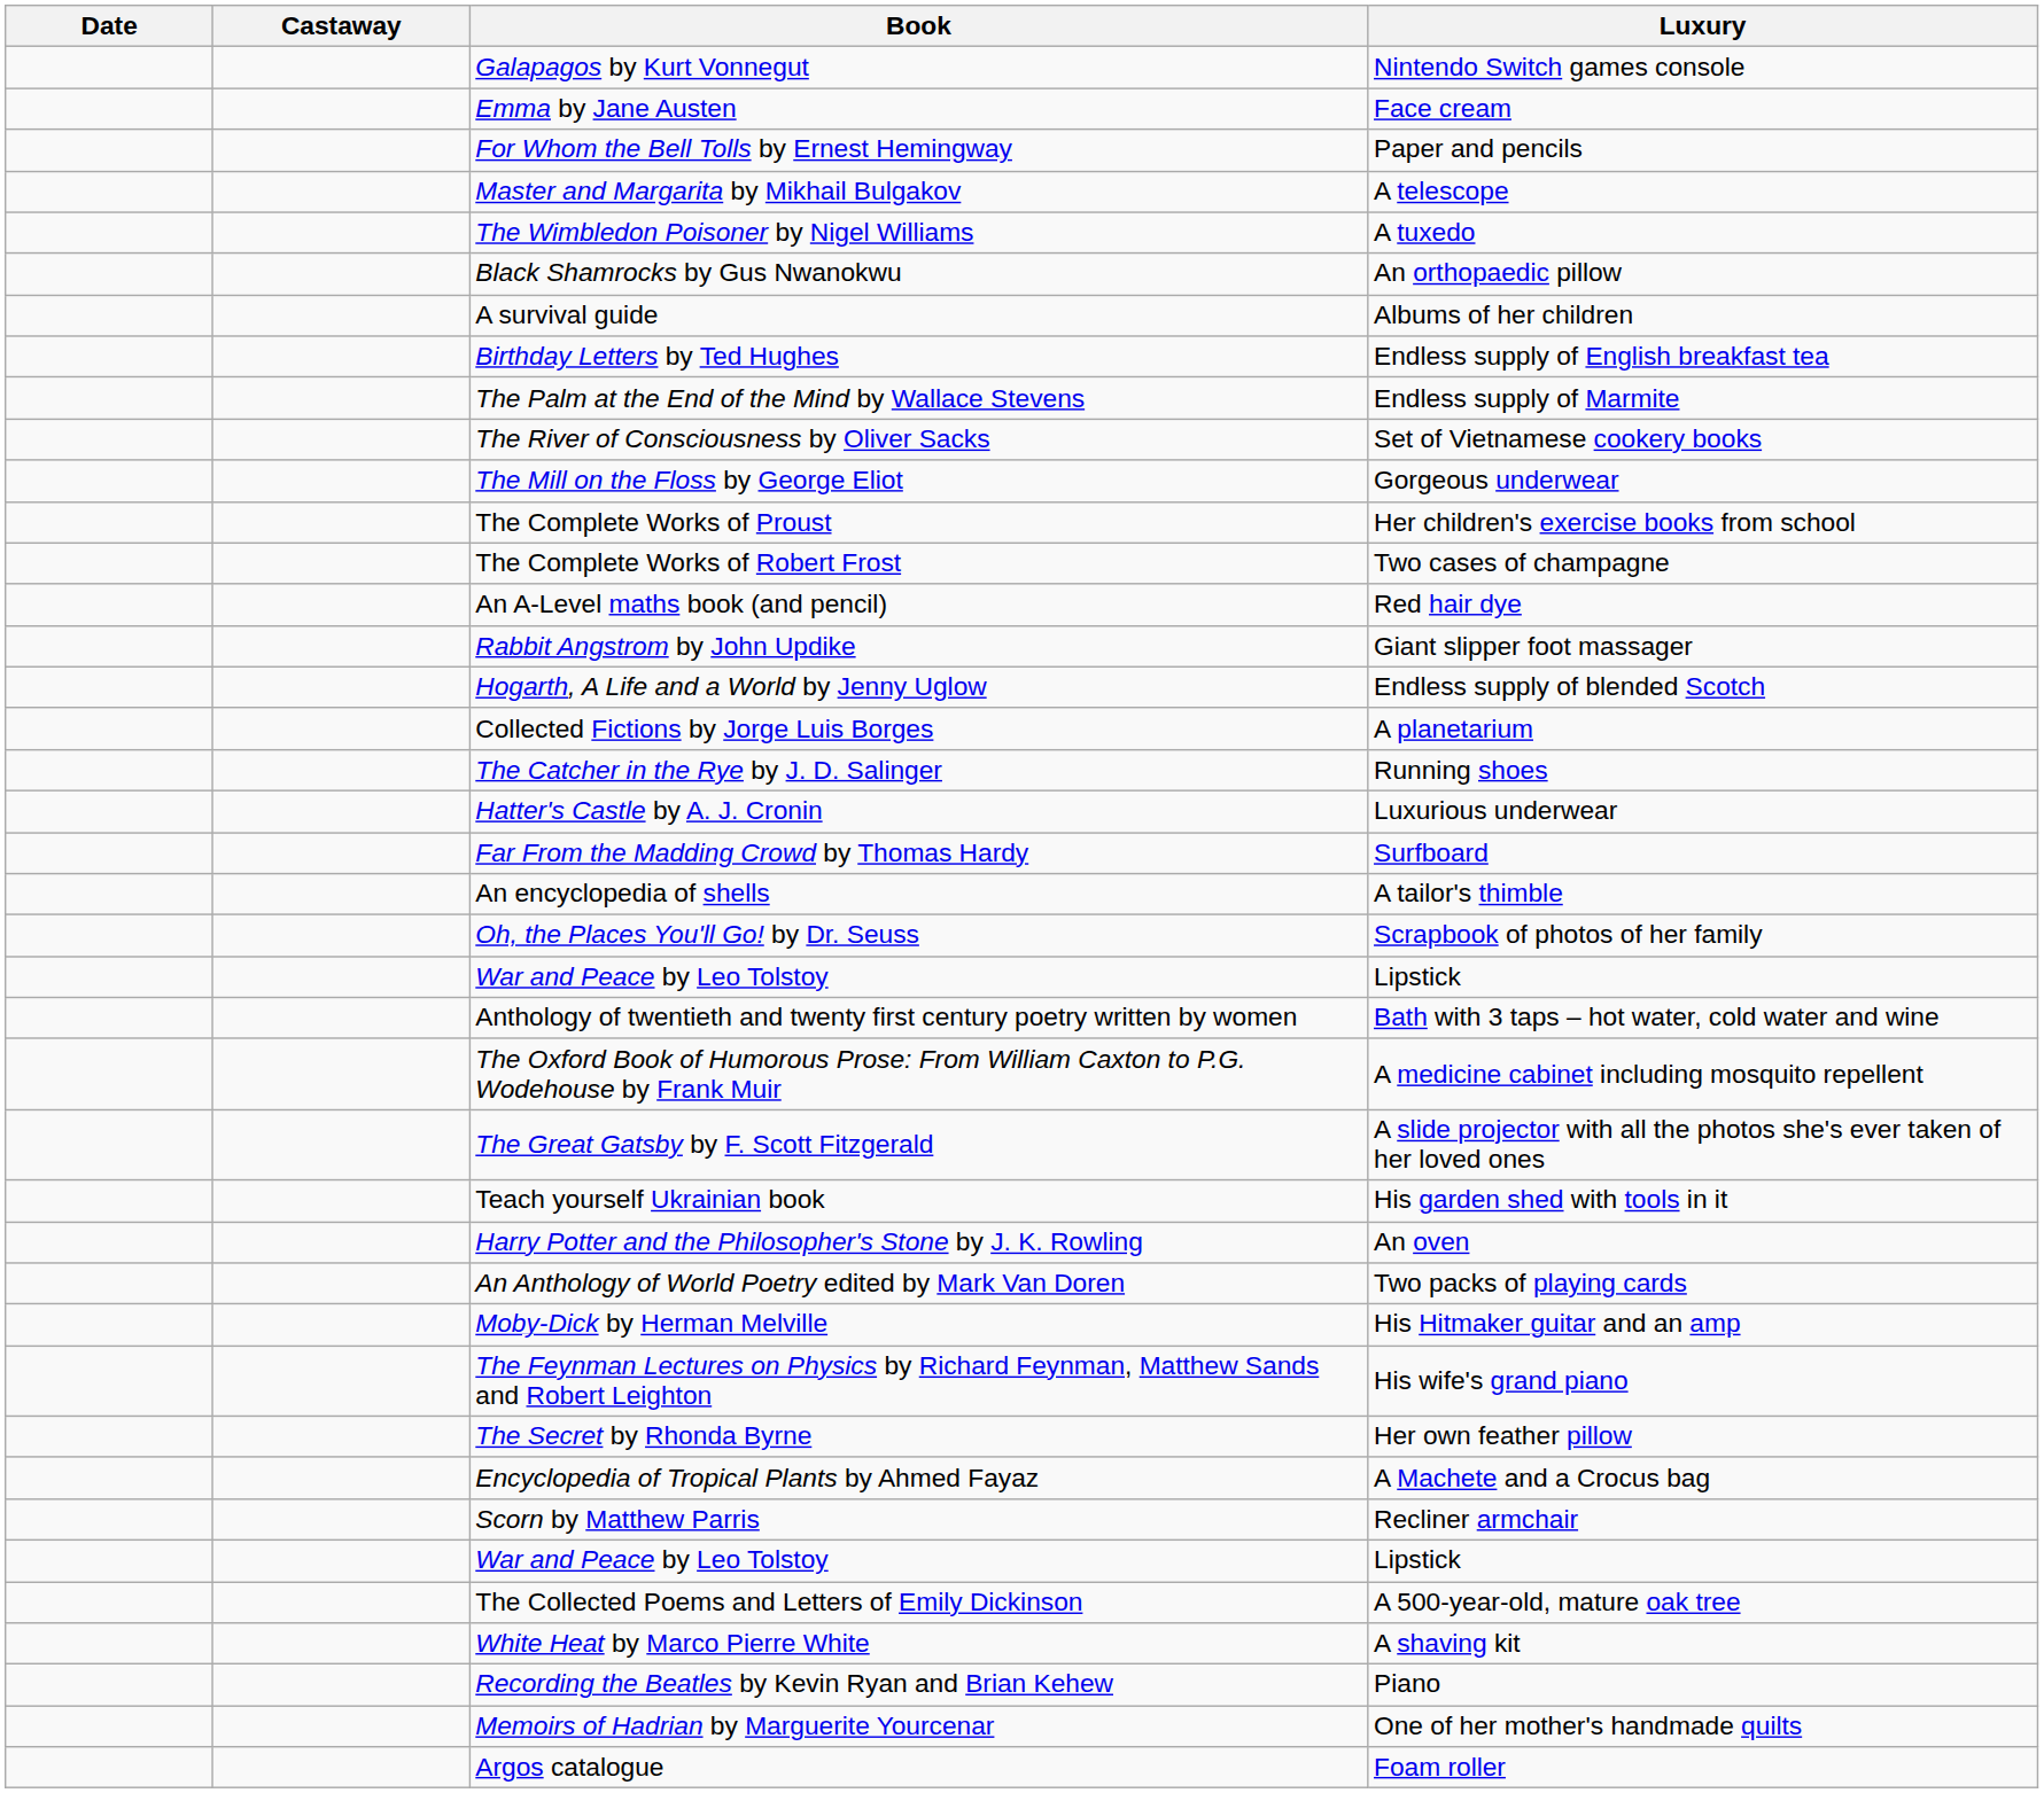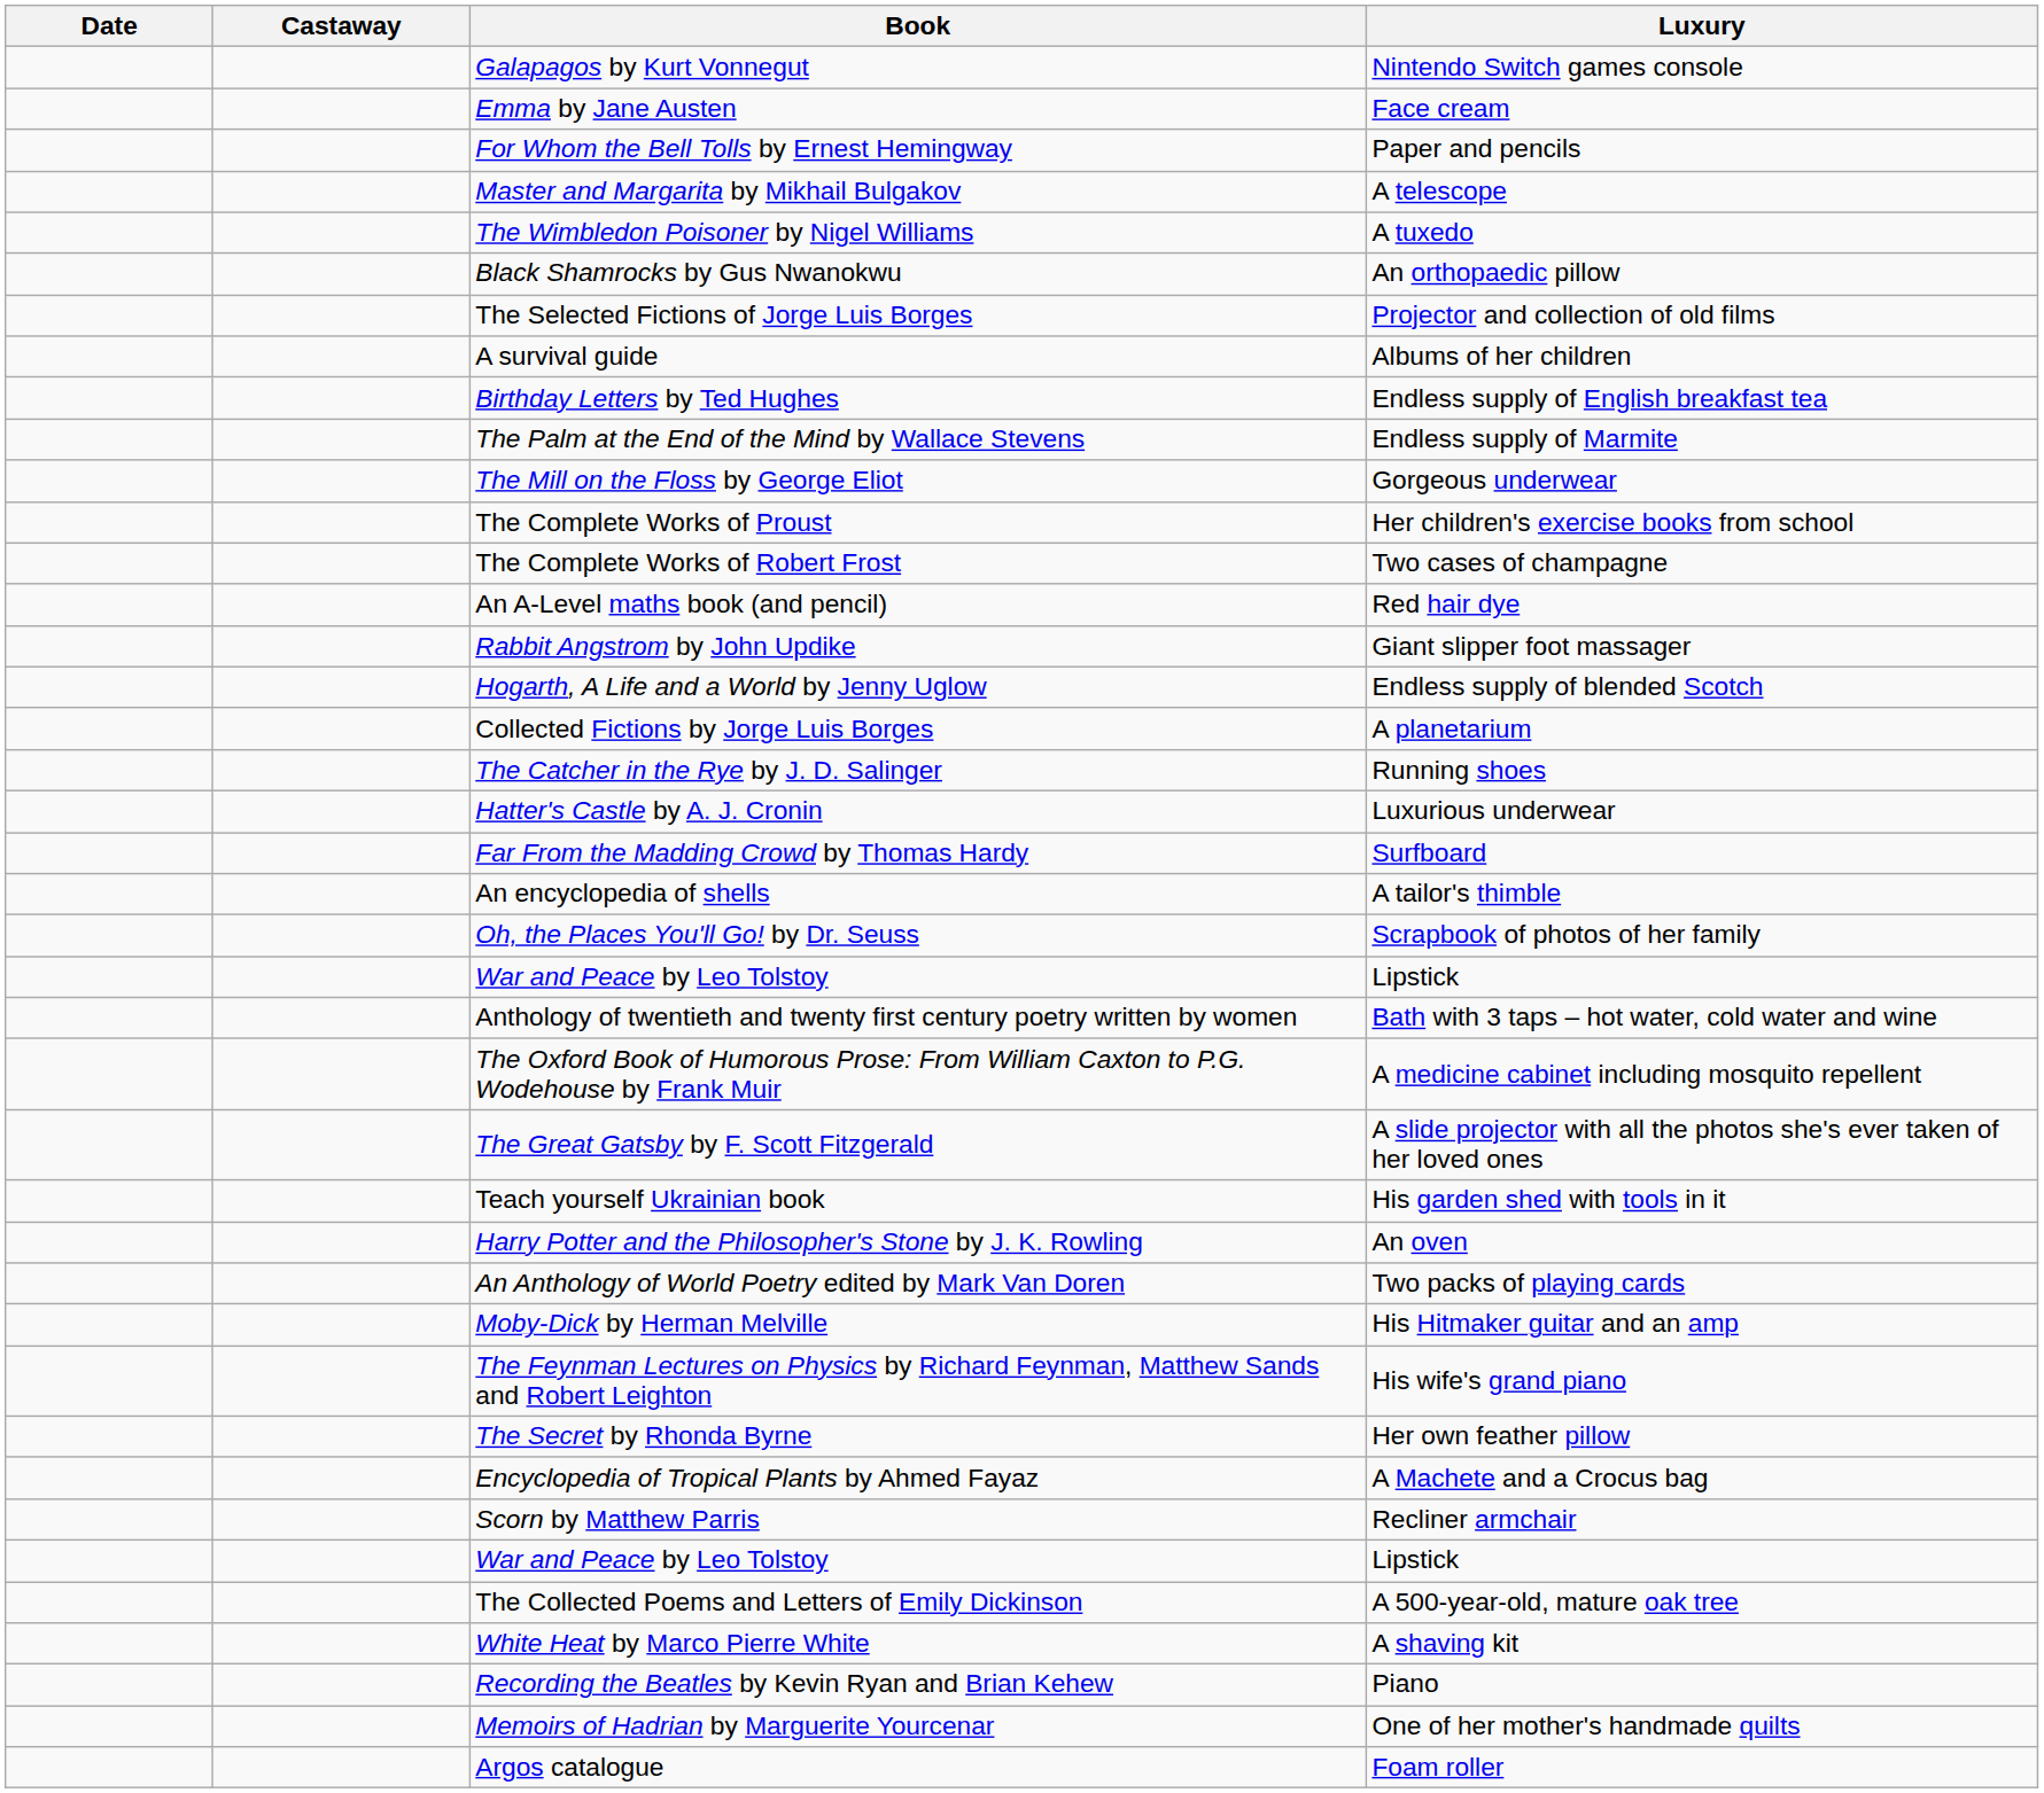 <table class="wikitable sortable">
 <tr>
 <th style="width:120px;">Date</th>
 <th style="width:150px;">Castaway</th>
 <th>Book</th>
 <th>Luxury</th>
 </tr>
 <tr>
 <td></td>
 <td></td>
 <td><em><a href='#'>Galapagos</a></em> by <a href='#'>Kurt Vonnegut</a></td>
 <td><a href='#'>Nintendo Switch</a> games console</td>
 </tr>
 <tr>
 <td></td>
 <td></td>
 <td><em><a href='#'>Emma</a></em> by <a href='#'>Jane Austen</a></td>
 <td><a href='#'>Face cream</a></td>
 </tr>
 <tr>
 <td></td>
 <td></td>
 <td><em><a href='#'>For Whom the Bell Tolls</a></em> by <a href='#'>Ernest Hemingway</a></td>
 <td>Paper and pencils</td>
 </tr>
 <tr>
 <td></td>
 <td></td>
 <td><em><a href='#'>Master and Margarita</a></em> by <a href='#'>Mikhail Bulgakov</a></td>
 <td>A <a href='#'>telescope</a></td>
 </tr>
 <tr>
 <td></td>
 <td></td>
 <td><em><a href='#'>The Wimbledon Poisoner</a></em> by <a href='#'>Nigel Williams</a></td>
 <td>A <a href='#'>tuxedo</a></td>
 </tr>
 <tr>
 <td></td>
 <td></td>
 <td><em>Black Shamrocks</em> by Gus Nwanokwu</td>
 <td>An <a href='#'>orthopaedic</a> pillow</td>
 </tr>
 <tr>
 <td></td>
 <td></td>
+<td>The Selected Fictions of <a href='#'>Jorge Luis Borges</a></td>
+<td><a href='#'>Projector</a> and collection of old films</td>
+</tr>
+<tr>
+<td></td>
+<td></td>
 <td>A survival guide</td>
 <td>Albums of her children</td>
 </tr>
 <tr>
 <td></td>
 <td></td>
 <td><em><a href='#'>Birthday Letters</a></em> by <a href='#'>Ted Hughes</a></td>
 <td>Endless supply of <a href='#'>English breakfast tea</a></td>
 </tr>
 <tr>
 <td></td>
 <td></td>
 <td><em>The Palm at the End of the Mind</em> by <a href='#'>Wallace Stevens</a></td>
 <td>Endless supply of <a href='#'>Marmite</a></td>
-</tr>
-<tr>
-<td></td>
-<td></td>
-<td><em>The River of Consciousness</em> by <a href='#'>Oliver Sacks</a></td>
-<td>Set of Vietnamese <a href='#'>cookery books</a></td>
 </tr>
 <tr>
 <td></td>
 <td></td>
 <td><em><a href='#'>The Mill on the Floss</a></em> by <a href='#'>George Eliot</a></td>
 <td>Gorgeous <a href='#'>underwear</a></td>
 </tr>
 <tr>
 <td></td>
 <td></td>
 <td>The Complete Works of <a href='#'>Proust</a></td>
 <td>Her children's <a href='#'>exercise books</a> from school</td>
 </tr>
 <tr>
 <td></td>
 <td></td>
 <td>The Complete Works of <a href='#'>Robert Frost</a></td>
 <td>Two cases of champagne</td>
 </tr>
 <tr>
 <td></td>
 <td></td>
 <td>An A-Level <a href='#'>maths</a> book (and pencil)</td>
 <td>Red <a href='#'>hair dye</a></td>
 </tr>
 <tr>
 <td></td>
 <td></td>
 <td><em><a href='#'>Rabbit Angstrom</a></em> by <a href='#'>John Updike</a></td>
 <td>Giant slipper foot massager</td>
 </tr>
 <tr>
 <td></td>
 <td></td>
 <td><em><a href='#'>Hogarth</a>, A Life and a World</em> by <a href='#'>Jenny Uglow</a></td>
 <td>Endless supply of blended <a href='#'>Scotch</a></td>
 </tr>
 <tr>
 <td></td>
 <td></td>
 <td>Collected <a href='#'>Fictions</a> by <a href='#'>Jorge Luis Borges</a></td>
 <td>A <a href='#'>planetarium</a></td>
 </tr>
 <tr>
 <td></td>
 <td></td>
 <td><em><a href='#'>The Catcher in the Rye</a></em> by <a href='#'>J. D. Salinger</a></td>
 <td>Running <a href='#'>shoes</a></td>
 </tr>
 <tr>
 <td></td>
 <td></td>
 <td><em><a href='#'>Hatter's Castle</a></em> by <a href='#'>A. J. Cronin</a></td>
 <td>Luxurious underwear</td>
 </tr>
 <tr>
 <td></td>
 <td></td>
 <td><em><a href='#'>Far From the Madding Crowd</a></em> by <a href='#'>Thomas Hardy</a></td>
 <td><a href='#'>Surfboard</a></td>
 </tr>
 <tr>
 <td></td>
 <td></td>
 <td>An encyclopedia of <a href='#'>shells</a></td>
 <td>A tailor's <a href='#'>thimble</a></td>
 </tr>
 <tr>
 <td></td>
 <td></td>
 <td><em><a href='#'>Oh, the Places You'll Go!</a></em> by <a href='#'>Dr. Seuss</a></td>
 <td><a href='#'>Scrapbook</a> of photos of her family</td>
 </tr>
 <tr>
 <td></td>
 <td></td>
 <td><em><a href='#'>War and Peace</a></em> by <a href='#'>Leo Tolstoy</a></td>
 <td>Lipstick</td>
 </tr>
 <tr>
 <td></td>
 <td></td>
 <td>Anthology of twentieth and twenty first century poetry written by women</td>
 <td><a href='#'>Bath</a> with 3 taps – hot water, cold water and wine</td>
 </tr>
 <tr>
 <td></td>
 <td></td>
 <td><em>The Oxford Book of Humorous Prose: From William Caxton to P.G. Wodehouse</em> by <a href='#'>Frank Muir</a></td>
 <td>A <a href='#'>medicine cabinet</a> including mosquito repellent</td>
 </tr>
 <tr>
 <td></td>
 <td></td>
 <td><em><a href='#'>The Great Gatsby</a></em> by <a href='#'>F. Scott Fitzgerald</a></td>
 <td>A <a href='#'>slide projector</a> with all the photos she's ever taken of her loved ones</td>
 </tr>
 <tr>
 <td></td>
 <td></td>
 <td>Teach yourself <a href='#'>Ukrainian</a> book</td>
 <td>His <a href='#'>garden shed</a> with <a href='#'>tools</a> in it</td>
 </tr>
 <tr>
 <td></td>
 <td></td>
 <td><em><a href='#'>Harry Potter and the Philosopher's Stone</a></em> by <a href='#'>J. K. Rowling</a></td>
 <td>An <a href='#'>oven</a></td>
 </tr>
 <tr>
 <td></td>
 <td></td>
 <td><em>An Anthology of World Poetry</em> edited by <a href='#'>Mark Van Doren</a></td>
 <td>Two packs of <a href='#'>playing cards</a></td>
 </tr>
 <tr>
 <td></td>
 <td></td>
 <td><em><a href='#'>Moby-Dick</a></em> by <a href='#'>Herman Melville</a></td>
 <td>His <a href='#'>Hitmaker guitar</a> and an <a href='#'>amp</a></td>
 </tr>
 <tr>
 <td></td>
 <td></td>
 <td><em><a href='#'>The Feynman Lectures on Physics</a></em>  by <a href='#'>Richard Feynman</a>, <a href='#'>Matthew Sands</a> and <a href='#'>Robert Leighton</a></td>
 <td>His wife's <a href='#'>grand piano</a></td>
 </tr>
 <tr>
 <td></td>
 <td></td>
 <td><em><a href='#'>The Secret</a></em> by <a href='#'>Rhonda Byrne</a></td>
 <td>Her own feather <a href='#'>pillow</a></td>
 </tr>
 <tr>
 <td></td>
 <td></td>
 <td><em>Encyclopedia of Tropical Plants</em> by Ahmed Fayaz</td>
 <td>A <a href='#'>Machete</a> and a Crocus bag</td>
 </tr>
 <tr>
 <td></td>
 <td></td>
 <td><em>Scorn</em> by <a href='#'>Matthew Parris</a></td>
 <td>Recliner <a href='#'>armchair</a></td>
 </tr>
 <tr>
 <td></td>
 <td></td>
 <td><em><a href='#'>War and Peace</a></em> by <a href='#'>Leo Tolstoy</a></td>
 <td>Lipstick</td>
 </tr>
 <tr>
 <td></td>
 <td></td>
 <td>The Collected Poems and Letters of <a href='#'>Emily Dickinson</a></td>
 <td>A 500-year-old, mature <a href='#'>oak tree</a></td>
 </tr>
 <tr>
 <td></td>
 <td></td>
 <td><em><a href='#'>White Heat</a></em> by <a href='#'>Marco Pierre White</a></td>
 <td>A <a href='#'>shaving</a> kit</td>
 </tr>
 <tr>
 <td></td>
 <td></td>
 <td><em><a href='#'>Recording the Beatles</a></em> by Kevin Ryan and <a href='#'>Brian Kehew</a></td>
 <td>Piano</td>
 </tr>
 <tr>
 <td></td>
 <td></td>
 <td><em><a href='#'>Memoirs of Hadrian</a></em> by <a href='#'>Marguerite Yourcenar</a></td>
 <td>One of her mother's handmade <a href='#'>quilts</a></td>
 </tr>
 <tr>
 <td></td>
 <td></td>
 <td><a href='#'>Argos</a> catalogue</td>
 <td><a href='#'>Foam roller</a></td>
 </tr>
 </table>
